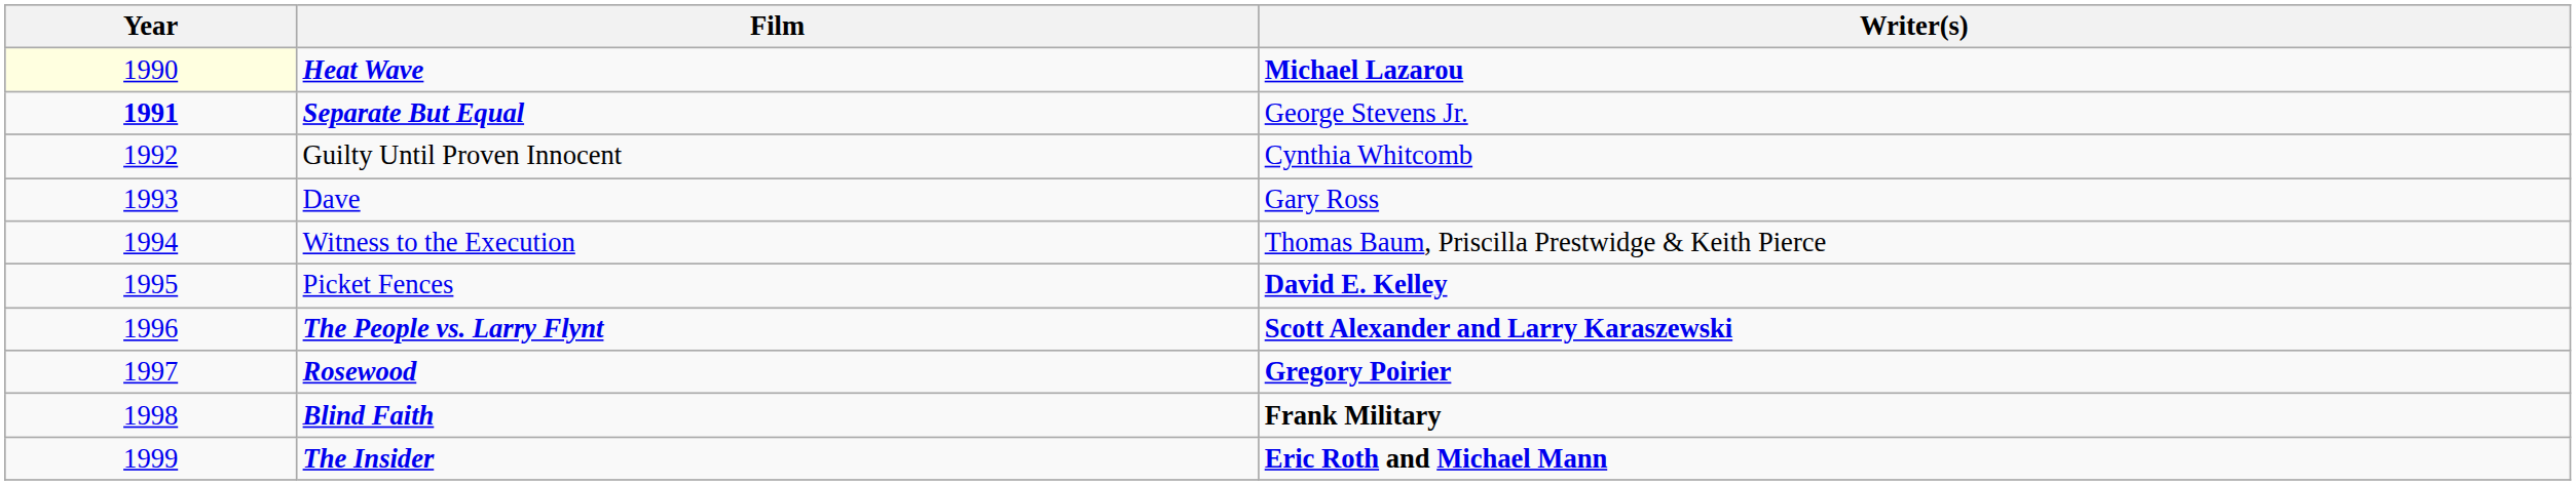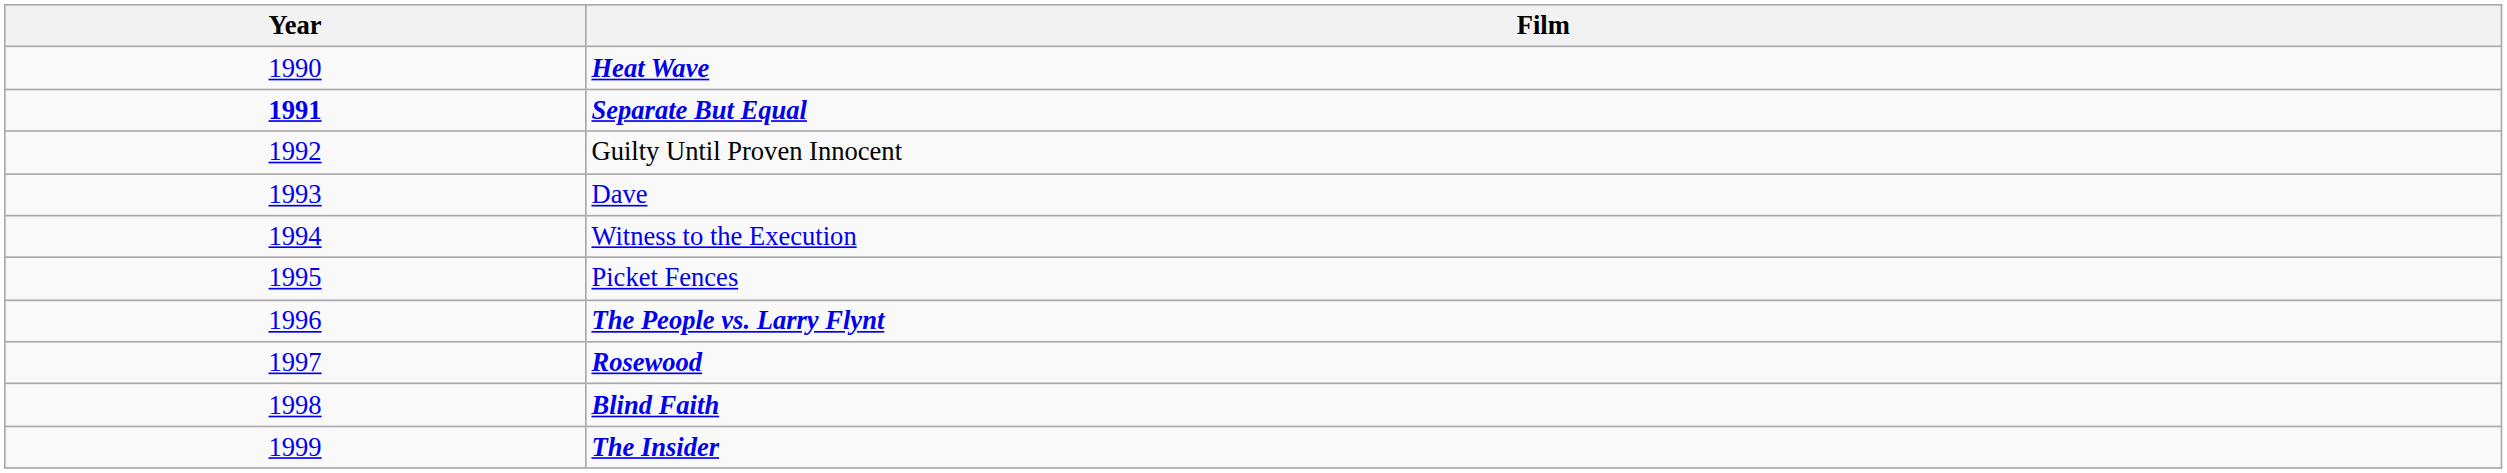 <table class="wikitable sortable" width="95%" cellpadding="4">
 <tr>
 <th width="10%">Year</th>
 <th width="33%">Film</th>
-<th width="45%">Writer(s)</th>
 </tr>
 <tr>
-<td rowspan="1" style="background: lightyellow; text-align:center;"><a href='#'>1990</a> </td>
+<td rowspan="1" style="text-align:center;"><a href='#'>1990</a> </td>
 <td><strong><em><a href='#'>Heat Wave</a></em></strong></td>
-<td><strong><a href='#'>Michael Lazarou</a></strong></td>
 </tr>
 <tr>
 <td rowspan="1" style="text-align:center;"><strong><a href='#'>1991</a> </strong></td>
 <td><strong><em><a href='#'>Separate But Equal</a><em> <strong></td>
-<td></strong><a href='#'>George Stevens Jr.</a><strong></td>
 </tr>
 <tr>
 <td rowspan="1" style="text-align:center;"><a href='#'>1992</a> </td>
 <td></em></strong>Guilty Until Proven Innocent<strong><em></td>
-<td></strong><a href='#'>Cynthia Whitcomb</a><strong></td>
 </tr>
 <tr>
 <td rowspan="1" style="text-align:center;"><a href='#'>1993</a> </td>
 <td></em></strong><a href='#'>Dave</a><strong><em></td>
-<td></strong><a href='#'>Gary Ross</a><strong></td>
 </tr>
 <tr>
 <td rowspan="1" style="text-align:center;"><a href='#'>1994</a> </td>
 <td></em></strong><a href='#'>Witness to the Execution</a><strong><em></td>
-<td></strong><a href='#'>Thomas Baum</a>, Priscilla Prestwidge & Keith Pierce<strong></td>
 </tr>
 <tr>
 <td rowspan="1" style="text-align:center;"><a href='#'>1995</a> </td>
 <td></em></strong><a href='#'>Picket Fences</a></em> </strong></td>
-<td><strong><a href='#'>David E. Kelley</a></strong></td>
 </tr>
 <tr>
 <td rowspan="1" style="text-align:center;"><a href='#'>1996</a> </td>
 <td><strong><em><a href='#'>The People vs. Larry Flynt</a></em></strong></td>
-<td><strong><a href='#'>Scott Alexander and Larry Karaszewski</a></strong></td>
 </tr>
 <tr>
 <td rowspan="1" style="text-align:center;"><a href='#'>1997</a> </td>
 <td><strong><em><a href='#'>Rosewood</a></em></strong></td>
-<td><strong><a href='#'>Gregory Poirier</a></strong></td>
 </tr>
 <tr>
 <td rowspan="1" style="text-align:center;"><a href='#'>1998</a> </td>
 <td><strong><em><a href='#'>Blind Faith</a></em></strong></td>
-<td><strong>Frank Military</strong></td>
 </tr>
 <tr>
 <td rowspan="1" style="text-align:center;"><a href='#'>1999</a> </td>
 <td><strong><em><a href='#'>The Insider</a></em></strong></td>
-<td><strong><a href='#'>Eric Roth</a> and <a href='#'>Michael Mann</a></strong></td>
 </tr>
 </table>
